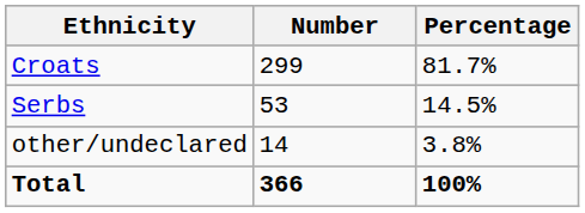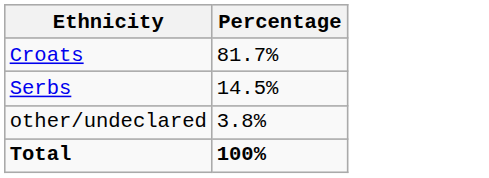 <table class="wikitable">
 <tr>
 <th width="100px">Ethnicity</th>
-<th width="80px">Number</th>
 <th width="80px">Percentage</th>
 </tr>
 <tr>
 <td><a href='#'>Croats</a></td>
-<td>299</td>
 <td>81.7%</td>
 </tr>
 <tr>
 <td><a href='#'>Serbs</a></td>
-<td>53</td>
 <td>14.5%</td>
 </tr>
 <tr>
 <td>other/undeclared</td>
-<td>14</td>
 <td>3.8%</td>
 </tr>
 <tr>
 <td><strong>Total</strong></td>
-<td><strong>366</strong></td>
 <td><strong>100%</strong></td>
 </tr>
 </table>
